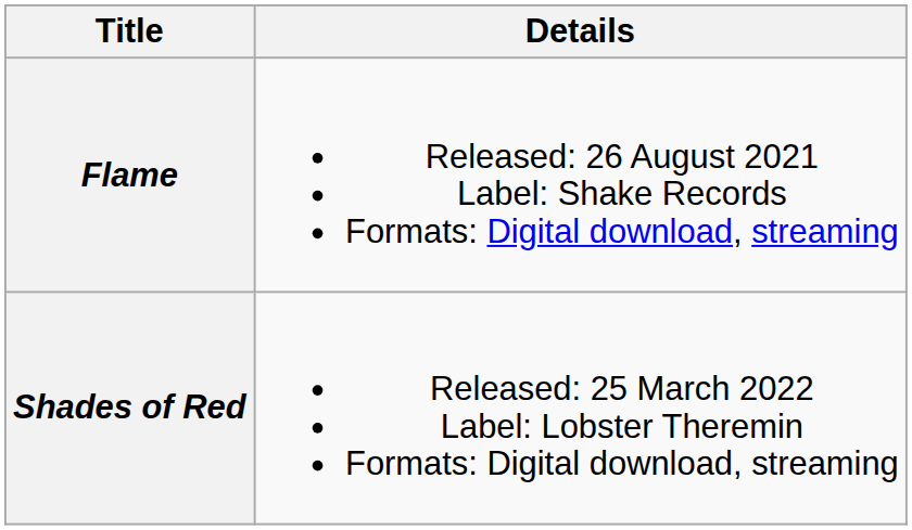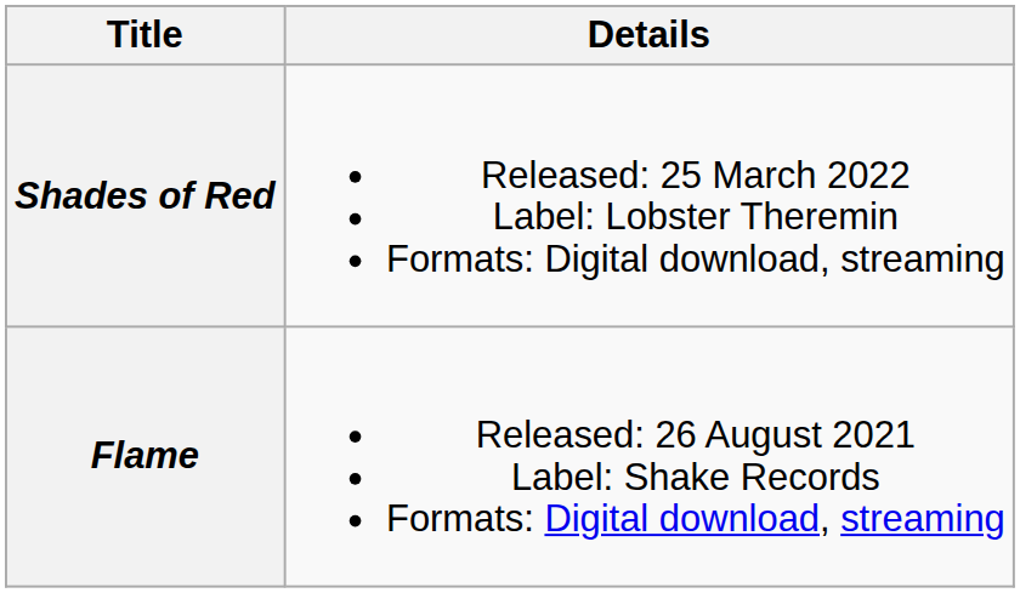 <table class="wikitable plainrowheaders" style="text-align:center;" border="1">
 <tr>
 <th scope="col">Title</th>
 <th scope="col">Details</th>
 </tr>
 <tr>
+<th scope="row"><em>Shades of Red</em></th>
+<td><br><ul><li>Released: 25 March 2022</li><li>Label: Lobster Theremin</li><li>Formats: Digital download, streaming</li></ul></td>
+</tr>
+<tr>
 <th scope="row"><em>Flame</em></th>
 <td><br><ul><li>Released: 26 August 2021</li><li>Label: Shake Records</li><li>Formats: <a href='#'>Digital download</a>, <a href='#'>streaming</a></li></ul></td>
 </tr>
-<tr>
-<th scope="row"><em>Shades of Red</em></th>
-<td><br><ul><li>Released: 25 March 2022</li><li>Label: Lobster Theremin</li><li>Formats: Digital download, streaming</li></ul></td>
-</tr>
 </table>
